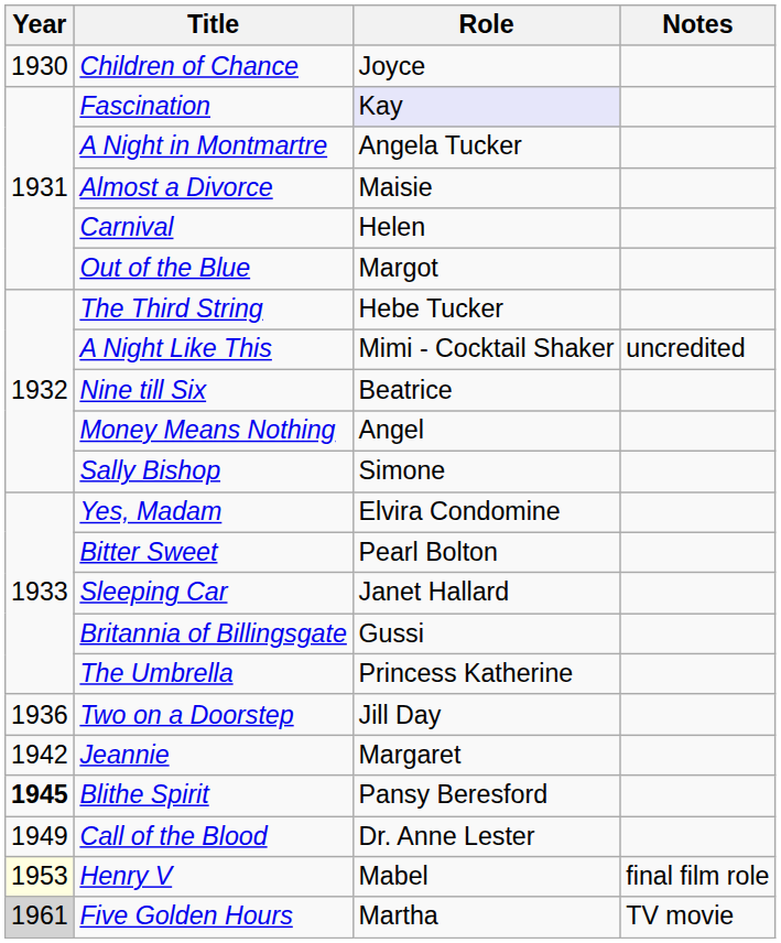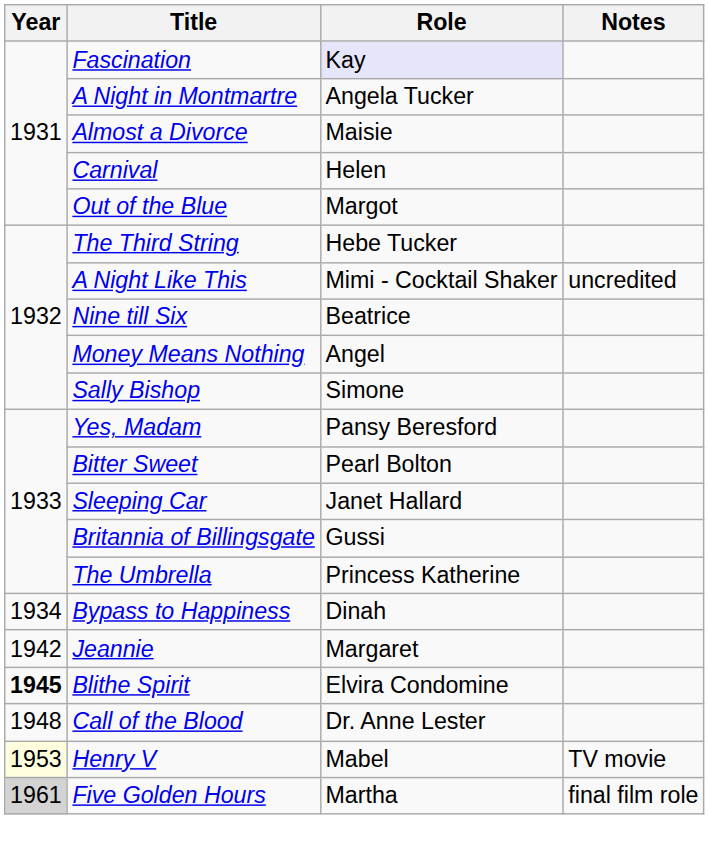 <table class="wikitable">
 <tr>
 <th>Year</th>
 <th>Title</th>
 <th>Role</th>
 <th>Notes</th>
-</tr>
-<tr>
-<td>1930</td>
-<td><em><a href='#'>Children of Chance</a></em></td>
-<td>Joyce</td>
-<td></td>
 </tr>
 <tr>
 <td rowspan=5>1931</td>
 <td><em><a href='#'>Fascination</a></em></td>
 <td style="background: lavender;">Kay</td>
 <td></td>
 </tr>
 <tr>
 <td><em><a href='#'>A Night in Montmartre</a></em></td>
 <td>Angela Tucker</td>
 <td></td>
 </tr>
 <tr>
 <td><em><a href='#'>Almost a Divorce</a></em></td>
 <td>Maisie</td>
 <td></td>
 </tr>
 <tr>
 <td><em><a href='#'>Carnival</a></em></td>
 <td>Helen</td>
 <td></td>
 </tr>
 <tr>
 <td><em><a href='#'>Out of the Blue</a></em></td>
 <td>Margot</td>
 <td></td>
 </tr>
 <tr>
 <td rowspan=5>1932</td>
 <td><em><a href='#'>The Third String</a></em></td>
 <td>Hebe Tucker</td>
 <td></td>
 </tr>
 <tr>
 <td><em><a href='#'>A Night Like This</a></em></td>
 <td>Mimi - Cocktail Shaker</td>
 <td>uncredited</td>
 </tr>
 <tr>
 <td><em><a href='#'>Nine till Six</a></em></td>
 <td>Beatrice</td>
 <td></td>
 </tr>
 <tr>
 <td><em><a href='#'>Money Means Nothing</a></em></td>
 <td>Angel</td>
 <td></td>
 </tr>
 <tr>
 <td><em><a href='#'>Sally Bishop</a></em></td>
 <td>Simone</td>
 <td></td>
 </tr>
 <tr>
 <td rowspan=5>1933</td>
 <td><em><a href='#'>Yes, Madam</a></em></td>
-<td>Elvira Condomine</td>
+<td>Pansy Beresford</td>
 <td></td>
 </tr>
 <tr>
 <td><em><a href='#'>Bitter Sweet</a></em></td>
 <td>Pearl Bolton</td>
 <td></td>
 </tr>
 <tr>
 <td><em><a href='#'>Sleeping Car</a></em></td>
 <td>Janet Hallard</td>
 <td></td>
 </tr>
 <tr>
 <td><em><a href='#'>Britannia of Billingsgate</a></em></td>
 <td>Gussi</td>
 <td></td>
 </tr>
 <tr>
 <td><em><a href='#'>The Umbrella</a></em></td>
 <td>Princess Katherine</td>
 <td></td>
 </tr>
 <tr>
-<td>1936</td>
-<td><em><a href='#'>Two on a Doorstep</a></em></td>
-<td>Jill Day</td>
+<td>1934</td>
+<td><em><a href='#'>Bypass to Happiness</a></em></td>
+<td>Dinah</td>
 <td></td>
 </tr>
 <tr>
 <td>1942</td>
 <td><em><a href='#'>Jeannie</a></em></td>
 <td>Margaret</td>
 <td></td>
 </tr>
 <tr>
 <td><strong>1945</strong></td>
 <td><em><a href='#'>Blithe Spirit</a></em></td>
-<td>Pansy Beresford</td>
+<td>Elvira Condomine</td>
 <td></td>
 </tr>
 <tr>
-<td>1949</td>
+<td>1948</td>
 <td><em><a href='#'>Call of the Blood</a></em></td>
 <td>Dr. Anne Lester</td>
 <td></td>
 </tr>
 <tr>
 <td style="background: lightyellow;">1953</td>
 <td><em><a href='#'>Henry V</a></em></td>
 <td>Mabel</td>
-<td>final film role</td>
+<td>TV movie</td>
 </tr>
 <tr>
 <td style="background: lightgrey;">1961</td>
 <td><em><a href='#'>Five Golden Hours</a></em></td>
 <td>Martha</td>
-<td>TV movie</td>
+<td>final film role</td>
 </tr>
 </table>
